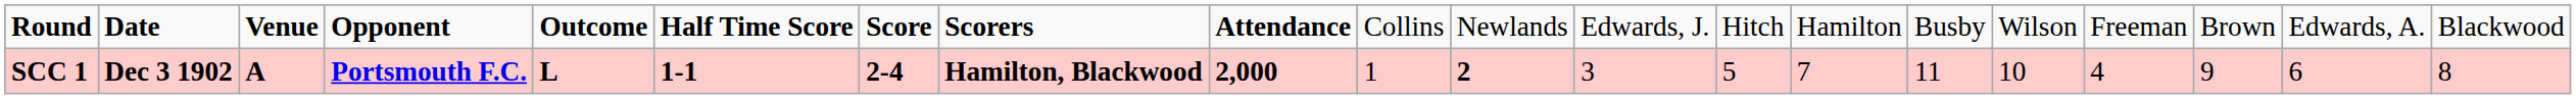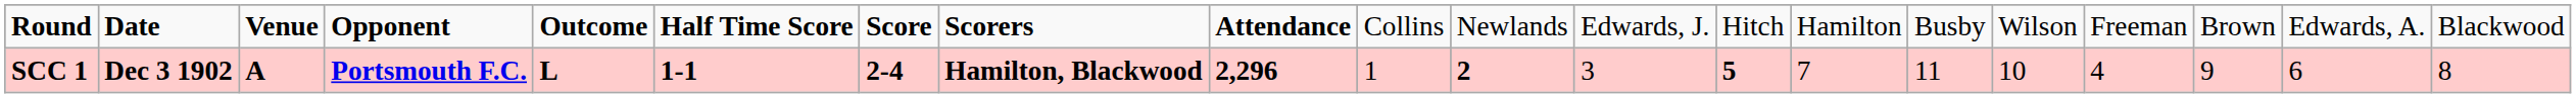 <table class="wikitable">
 <tr>
 <td><strong>Round</strong></td>
 <td><strong>Date</strong></td>
 <td><strong>Venue</strong></td>
 <td><strong>Opponent</strong></td>
 <td><strong>Outcome</strong></td>
 <td><strong>Half Time Score</strong></td>
 <td><strong>Score</strong></td>
 <td><strong>Scorers</strong></td>
 <td><strong>Attendance</strong></td>
 <td>Collins</td>
 <td>Newlands</td>
 <td>Edwards, J.</td>
 <td>Hitch</td>
 <td>Hamilton</td>
 <td>Busby</td>
 <td>Wilson</td>
 <td>Freeman</td>
 <td>Brown</td>
 <td>Edwards, A.</td>
 <td>Blackwood</td>
 </tr>
 <tr bgcolor="#FFCCCC">
 <td><strong>SCC 1</strong></td>
 <td><strong>Dec 3 1902</strong></td>
 <td><strong>A</strong></td>
 <td><a href='#'><strong>Portsmouth F.C.</strong></a></td>
 <td><strong>L</strong></td>
 <td><strong>1-1</strong></td>
 <td><strong>2-4</strong></td>
 <td><strong>Hamilton, Blackwood</strong></td>
-<td><strong>2,000</strong></td>
+<td><strong>2,296</strong></td>
 <td>1</td>
 <td><strong>2</strong></td>
 <td>3</td>
-<td>5</td>
+<td><strong>5</strong></td>
 <td>7</td>
 <td>11</td>
 <td>10</td>
 <td>4</td>
 <td>9</td>
 <td>6</td>
 <td>8</td>
 </tr>
 </table>
